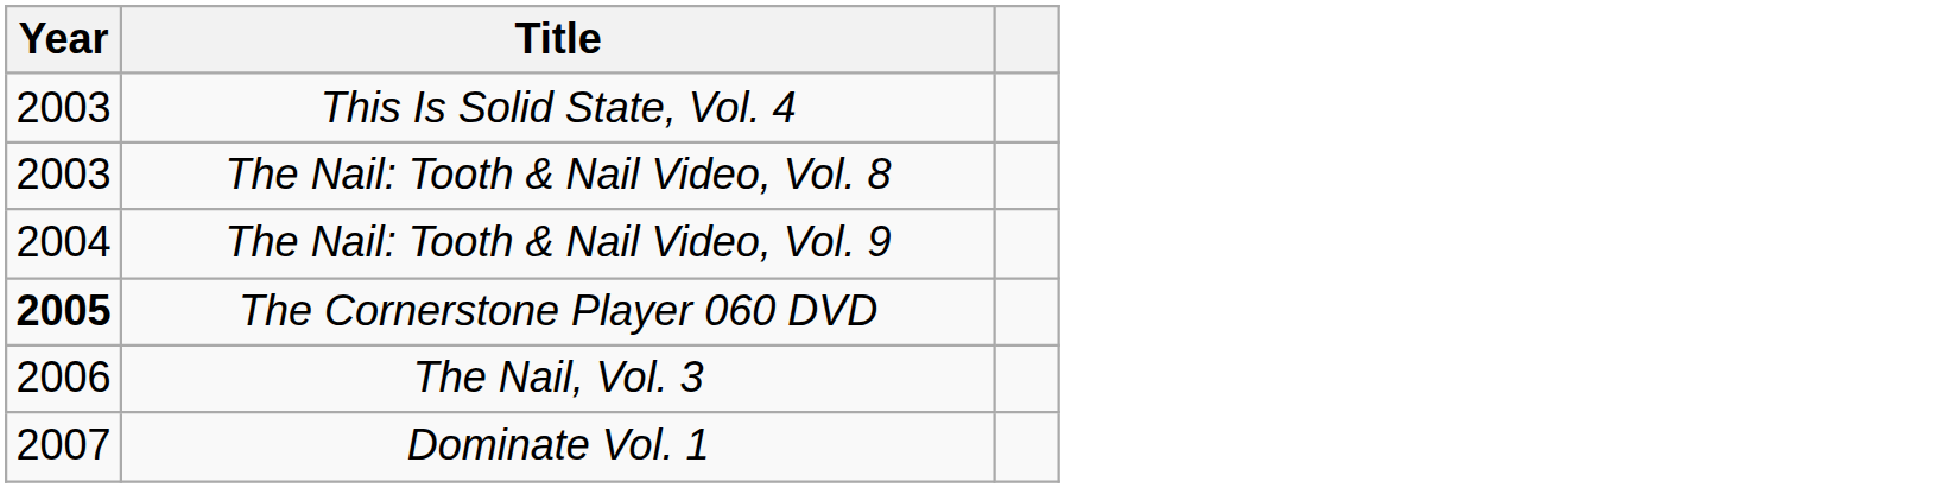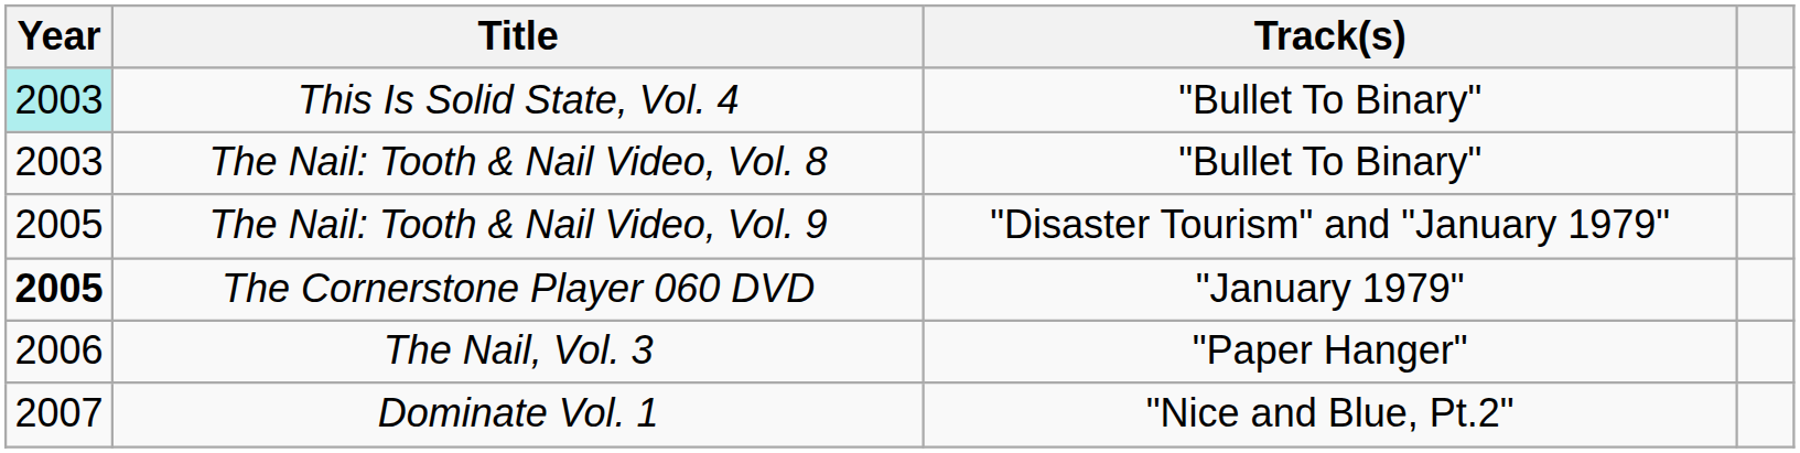 <table class="wikitable plainrowheaders" style="text-align:center;">
 <tr>
 <th scope="col" style="width:2em;">Year</th>
 <th scope="col" style="width:20em;">Title</th>
+<th scope="col" style="width:20em;">Track(s)</th>
 <th scope="col" style="width:1em;"></th>
 </tr>
 <tr>
-<td align="center">2003</td>
+<td align="center" style="background: paleturquoise;">2003</td>
 <td scope="row"><em>This Is Solid State, Vol. 4</em></td>
+<td>"Bullet To Binary"</td>
 <td></td>
 </tr>
 <tr>
 <td align="center">2003</td>
 <td scope="row"><em>The Nail: Tooth & Nail Video, Vol. 8</em></td>
+<td>"Bullet To Binary"</td>
 <td></td>
 </tr>
 <tr>
-<td align="center">2004</td>
+<td align="center">2005</td>
 <td scope="row"><em>The Nail: Tooth & Nail Video, Vol. 9</em></td>
+<td>"Disaster Tourism" and "January 1979"</td>
 <td></td>
 </tr>
 <tr>
 <td align="center"><strong>2005</strong></td>
 <td scope="row"><em>The Cornerstone Player 060 DVD</em></td>
+<td>"January 1979"</td>
 <td></td>
 </tr>
 <tr>
 <td align="center">2006</td>
 <td scope="row"><em>The Nail, Vol. 3</em></td>
+<td>"Paper Hanger"</td>
 <td></td>
 </tr>
 <tr>
 <td align="center">2007</td>
 <td scope="row"><em>Dominate Vol. 1</em></td>
+<td>"Nice and Blue, Pt.2"</td>
 <td></td>
 </tr>
 </table>
